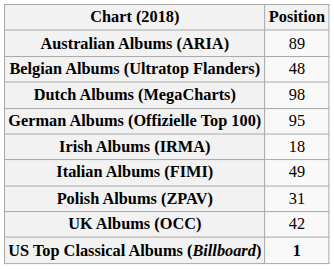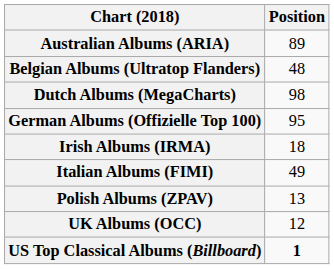 <table class="wikitable sortable plainrowheaders" style="text-align:center">
 <tr>
 <th scope="col">Chart (2018)</th>
 <th scope="col">Position</th>
 </tr>
 <tr>
 <th scope="row">Australian Albums (ARIA)</th>
 <td>89</td>
 </tr>
 <tr>
 <th scope="row">Belgian Albums (Ultratop Flanders)</th>
 <td>48</td>
 </tr>
 <tr>
 <th scope="row">Dutch Albums (MegaCharts)</th>
 <td>98</td>
 </tr>
 <tr>
 <th scope="row">German Albums (Offizielle Top 100)</th>
 <td>95</td>
 </tr>
 <tr>
 <th scope="row">Irish Albums (IRMA)</th>
 <td>18</td>
 </tr>
 <tr>
 <th scope="row">Italian Albums (FIMI)</th>
 <td>49</td>
 </tr>
 <tr>
 <th scope="row">Polish Albums (ZPAV)</th>
-<td>31</td>
+<td>13</td>
 </tr>
 <tr>
 <th scope="row">UK Albums (OCC)</th>
-<td>42</td>
+<td>12</td>
 </tr>
 <tr>
 <th scope="row">US Top Classical Albums (<em>Billboard</em>)</th>
 <td><strong>1</strong></td>
 </tr>
 </table>
